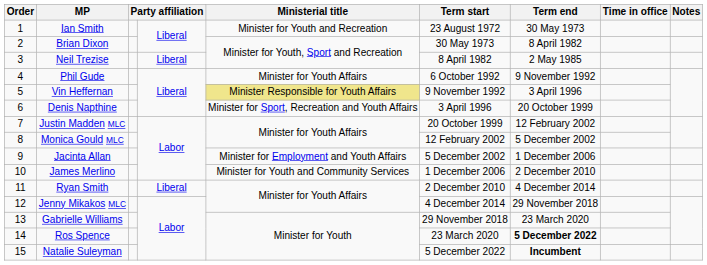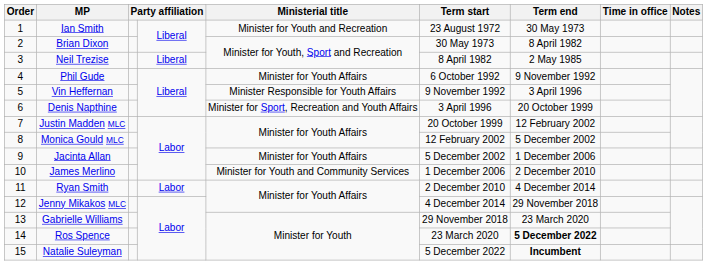 <table class="wikitable" style="text-align:center">
 <tr>
 <th>Order</th>
 <th>MP</th>
 <th colspan="2">Party affiliation</th>
 <th>Ministerial title</th>
 <th>Term start</th>
 <th>Term end</th>
 <th>Time in office</th>
 <th>Notes</th>
 </tr>
 <tr>
 <td>1</td>
 <td><a href='#'>Ian Smith</a> </td>
 <td></td>
 <td rowspan="2"><a href='#'>Liberal</a></td>
 <td>Minister for Youth and Recreation</td>
 <td>23 August 1972</td>
 <td>30 May 1973</td>
 <td></td>
 <td></td>
 </tr>
 <tr>
 <td>2</td>
 <td><a href='#'>Brian Dixon</a> </td>
 <td></td>
 <td rowspan="2">Minister for Youth, <a href='#'>Sport</a> and Recreation</td>
 <td>30 May 1973</td>
 <td>8 April 1982</td>
 <td></td>
 <td></td>
 </tr>
 <tr>
 <td>3</td>
 <td><a href='#'>Neil Trezise</a> </td>
 <td></td>
 <td><a href='#'>Liberal</a></td>
 <td>8 April 1982</td>
 <td>2 May 1985</td>
 <td></td>
 <td></td>
 </tr>
 <tr>
 <td>4</td>
 <td><a href='#'>Phil Gude</a> </td>
 <td></td>
 <td rowspan="3"><a href='#'>Liberal</a></td>
 <td>Minister for Youth Affairs</td>
 <td>6 October 1992</td>
 <td>9 November 1992</td>
 <td></td>
 <td rowspan="3"></td>
 </tr>
 <tr>
 <td>5</td>
 <td><a href='#'>Vin Heffernan</a> </td>
 <td></td>
-<td style="background: khaki;">Minister Responsible for Youth Affairs</td>
+<td>Minister Responsible for Youth Affairs</td>
 <td>9 November 1992</td>
 <td>3 April 1996</td>
 <td></td>
 </tr>
 <tr>
 <td>6</td>
 <td><a href='#'>Denis Napthine</a> </td>
 <td></td>
 <td>Minister for <a href='#'>Sport</a>, Recreation and Youth Affairs</td>
 <td>3 April 1996</td>
 <td>20 October 1999</td>
 <td></td>
 </tr>
 <tr>
 <td>7</td>
 <td><a href='#'>Justin Madden</a> <a href='#'><small>MLC</small></a></td>
 <td></td>
 <td rowspan="4"><a href='#'>Labor</a></td>
 <td rowspan="2">Minister for Youth Affairs</td>
 <td>20 October 1999</td>
 <td>12 February 2002</td>
 <td></td>
 <td rowspan="2"></td>
 </tr>
 <tr>
 <td>8</td>
 <td><a href='#'>Monica Gould</a> <a href='#'><small>MLC</small></a></td>
 <td></td>
 <td>12 February 2002</td>
 <td>5 December 2002</td>
 <td></td>
 </tr>
 <tr>
 <td>9</td>
 <td><a href='#'>Jacinta Allan</a> </td>
 <td></td>
-<td>Minister for <a href='#'>Employment</a> and Youth Affairs</td>
+<td>Minister for Youth Affairs</td>
 <td>5 December 2002</td>
 <td>1 December 2006</td>
 <td></td>
 <td></td>
 </tr>
 <tr>
 <td>10</td>
 <td><a href='#'>James Merlino</a> </td>
 <td></td>
 <td>Minister for Youth and Community Services</td>
 <td>1 December 2006</td>
 <td>2 December 2010</td>
 <td></td>
 <td></td>
 </tr>
 <tr>
 <td>11</td>
 <td><a href='#'>Ryan Smith</a> </td>
 <td></td>
-<td><a href='#'>Liberal</a></td>
+<td><a href='#'>Labor</a></td>
 <td rowspan="2">Minister for Youth Affairs</td>
 <td>2 December 2010</td>
 <td>4 December 2014</td>
 <td></td>
 <td></td>
 </tr>
 <tr>
 <td>12</td>
 <td><a href='#'>Jenny Mikakos</a> <a href='#'><small>MLC</small></a></td>
 <td></td>
 <td rowspan="4"><a href='#'>Labor</a></td>
 <td>4 December 2014</td>
 <td>29 November 2018</td>
 <td></td>
 <td rowspan="3"></td>
 </tr>
 <tr>
 <td>13</td>
 <td><a href='#'>Gabrielle Williams</a> </td>
 <td></td>
 <td rowspan="3">Minister for Youth</td>
 <td>29 November 2018</td>
 <td>23 March 2020</td>
 <td></td>
 </tr>
 <tr>
 <td>14</td>
 <td><a href='#'>Ros Spence</a> </td>
 <td></td>
 <td>23 March 2020</td>
 <td><strong>5 December 2022</strong></td>
 <td></td>
 </tr>
 <tr>
 <td>15</td>
 <td><a href='#'>Natalie Suleyman</a> </td>
 <td></td>
 <td>5 December 2022</td>
 <td><strong>Incumbent</strong></td>
 <td></td>
 <td></td>
 </tr>
 </table>
